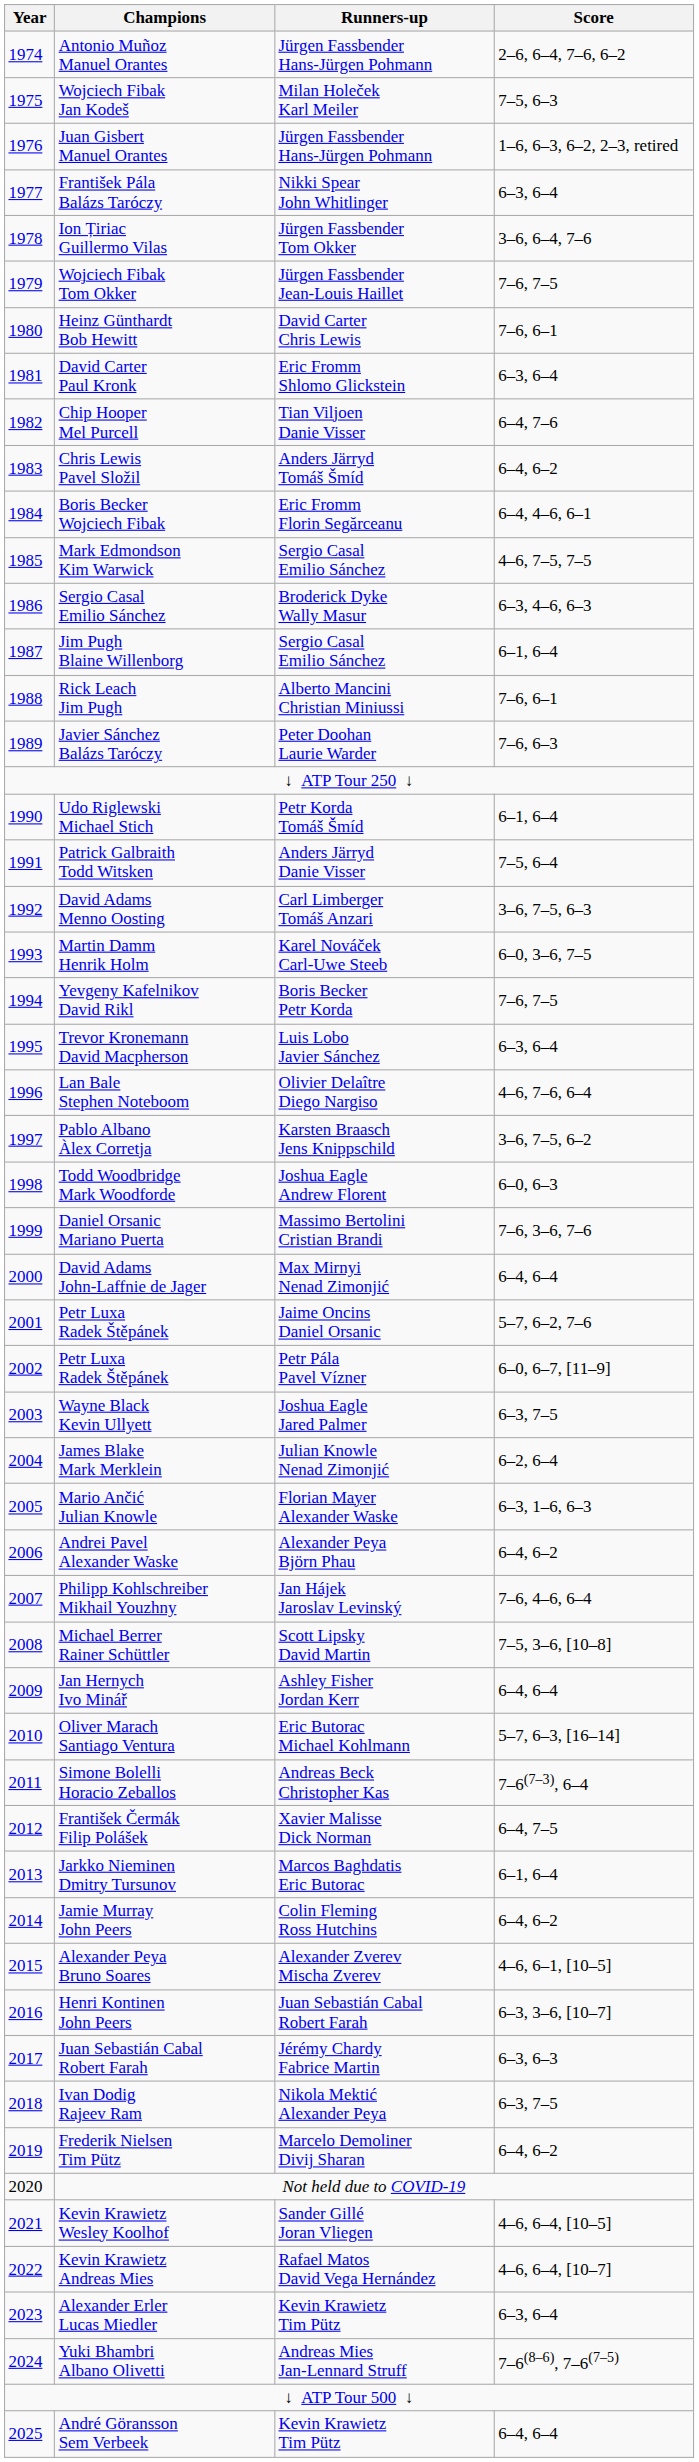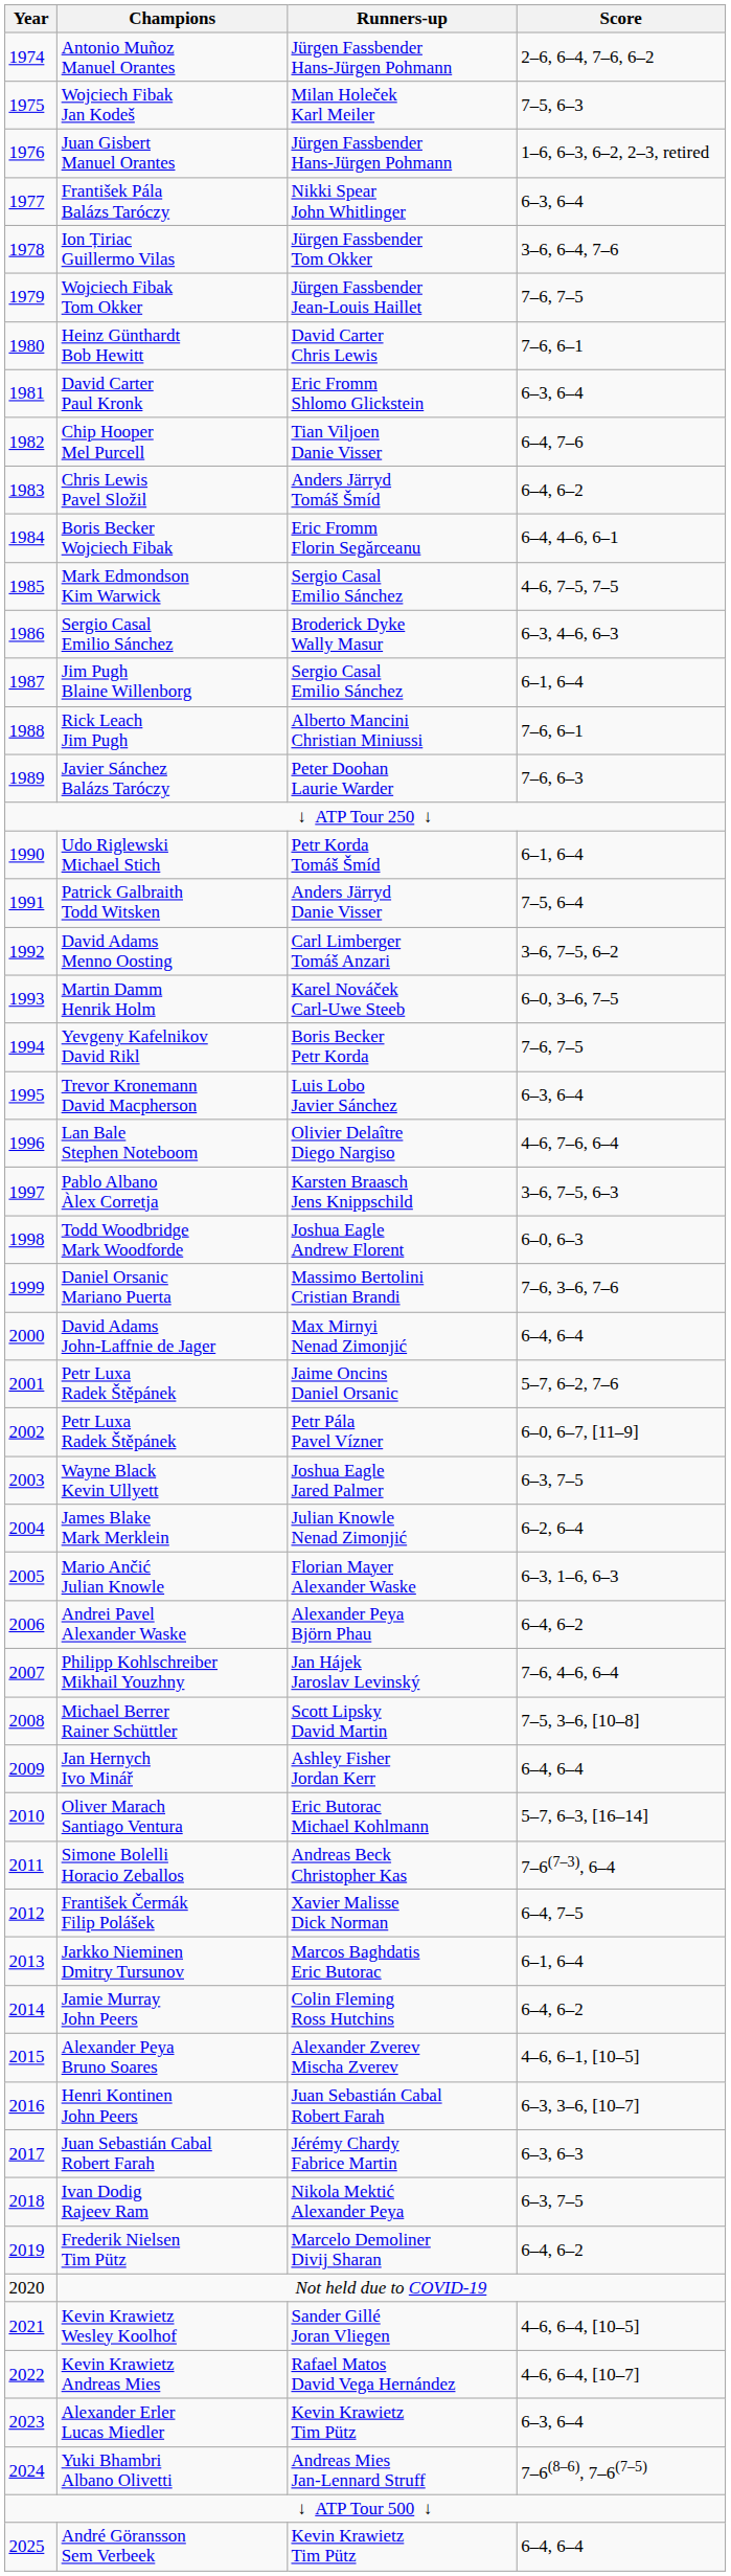 <table class=wikitable>
 <tr>
 <th style="width:40px">Year</th>
 <th style="width:200px">Champions</th>
 <th style="width:200px">Runners-up</th>
 <th style="width:180px" class="unsortable">Score</th>
 </tr>
 <tr>
 <td><a href='#'>1974</a></td>
 <td> <a href='#'>Antonio Muñoz</a><br> <a href='#'>Manuel Orantes</a></td>
 <td> <a href='#'>Jürgen Fassbender</a><br> <a href='#'>Hans-Jürgen Pohmann</a></td>
 <td>2–6, 6–4, 7–6, 6–2</td>
 </tr>
 <tr>
 <td><a href='#'>1975</a></td>
 <td> <a href='#'>Wojciech Fibak</a><br> <a href='#'>Jan Kodeš</a></td>
 <td> <a href='#'>Milan Holeček</a><br> <a href='#'>Karl Meiler</a></td>
 <td>7–5, 6–3</td>
 </tr>
 <tr>
 <td><a href='#'>1976</a></td>
 <td> <a href='#'>Juan Gisbert</a><br> <a href='#'>Manuel Orantes</a></td>
 <td> <a href='#'>Jürgen Fassbender</a><br> <a href='#'>Hans-Jürgen Pohmann</a></td>
 <td>1–6, 6–3, 6–2, 2–3, retired</td>
 </tr>
 <tr>
 <td><a href='#'>1977</a></td>
 <td> <a href='#'>František Pála</a><br> <a href='#'>Balázs Taróczy</a></td>
 <td> <a href='#'>Nikki Spear</a><br> <a href='#'>John Whitlinger</a></td>
 <td>6–3, 6–4</td>
 </tr>
 <tr>
 <td><a href='#'>1978</a></td>
 <td> <a href='#'>Ion Țiriac</a><br> <a href='#'>Guillermo Vilas</a></td>
 <td> <a href='#'>Jürgen Fassbender</a><br> <a href='#'>Tom Okker</a></td>
 <td>3–6, 6–4, 7–6</td>
 </tr>
 <tr>
 <td><a href='#'>1979</a></td>
 <td> <a href='#'>Wojciech Fibak</a><br> <a href='#'>Tom Okker</a></td>
 <td> <a href='#'>Jürgen Fassbender</a><br> <a href='#'>Jean-Louis Haillet</a></td>
 <td>7–6, 7–5</td>
 </tr>
 <tr>
 <td><a href='#'>1980</a></td>
 <td> <a href='#'>Heinz Günthardt</a><br> <a href='#'>Bob Hewitt</a></td>
 <td> <a href='#'>David Carter</a><br> <a href='#'>Chris Lewis</a></td>
 <td>7–6, 6–1</td>
 </tr>
 <tr>
 <td><a href='#'>1981</a></td>
 <td> <a href='#'>David Carter</a><br> <a href='#'>Paul Kronk</a></td>
 <td> <a href='#'>Eric Fromm</a><br> <a href='#'>Shlomo Glickstein</a></td>
 <td>6–3, 6–4</td>
 </tr>
 <tr>
 <td><a href='#'>1982</a></td>
 <td> <a href='#'>Chip Hooper</a><br> <a href='#'>Mel Purcell</a></td>
 <td> <a href='#'>Tian Viljoen</a><br> <a href='#'>Danie Visser</a></td>
 <td>6–4, 7–6</td>
 </tr>
 <tr>
 <td><a href='#'>1983</a></td>
 <td> <a href='#'>Chris Lewis</a><br> <a href='#'>Pavel Složil</a></td>
 <td> <a href='#'>Anders Järryd</a><br> <a href='#'>Tomáš Šmíd</a></td>
 <td>6–4, 6–2</td>
 </tr>
 <tr>
 <td><a href='#'>1984</a></td>
 <td> <a href='#'>Boris Becker</a><br> <a href='#'>Wojciech Fibak</a></td>
 <td> <a href='#'>Eric Fromm</a><br> <a href='#'>Florin Segărceanu</a></td>
 <td>6–4, 4–6, 6–1</td>
 </tr>
 <tr>
 <td><a href='#'>1985</a></td>
 <td> <a href='#'>Mark Edmondson</a><br> <a href='#'>Kim Warwick</a></td>
 <td> <a href='#'>Sergio Casal</a><br> <a href='#'>Emilio Sánchez</a></td>
 <td>4–6, 7–5, 7–5</td>
 </tr>
 <tr>
 <td><a href='#'>1986</a></td>
 <td> <a href='#'>Sergio Casal</a><br> <a href='#'>Emilio Sánchez</a></td>
 <td> <a href='#'>Broderick Dyke</a><br> <a href='#'>Wally Masur</a></td>
 <td>6–3, 4–6, 6–3</td>
 </tr>
 <tr>
 <td><a href='#'>1987</a></td>
 <td> <a href='#'>Jim Pugh</a><br> <a href='#'>Blaine Willenborg</a></td>
 <td> <a href='#'>Sergio Casal</a><br> <a href='#'>Emilio Sánchez</a></td>
 <td>6–1, 6–4</td>
 </tr>
 <tr>
 <td><a href='#'>1988</a></td>
 <td> <a href='#'>Rick Leach</a><br> <a href='#'>Jim Pugh</a></td>
 <td> <a href='#'>Alberto Mancini</a> <br> <a href='#'>Christian Miniussi</a></td>
 <td>7–6, 6–1</td>
 </tr>
 <tr>
 <td><a href='#'>1989</a></td>
 <td> <a href='#'>Javier Sánchez</a><br> <a href='#'>Balázs Taróczy</a></td>
 <td> <a href='#'>Peter Doohan</a><br> <a href='#'>Laurie Warder</a></td>
 <td>7–6, 6–3</td>
 </tr>
 <tr>
 <td colspan=5 align=center>↓  <a href='#'>ATP Tour 250</a>  ↓</td>
 </tr>
 <tr>
 <td><a href='#'>1990</a></td>
 <td> <a href='#'>Udo Riglewski</a><br> <a href='#'>Michael Stich</a></td>
 <td> <a href='#'>Petr Korda</a><br> <a href='#'>Tomáš Šmíd</a></td>
 <td>6–1, 6–4</td>
 </tr>
 <tr>
 <td><a href='#'>1991</a></td>
 <td> <a href='#'>Patrick Galbraith</a><br> <a href='#'>Todd Witsken</a></td>
 <td> <a href='#'>Anders Järryd</a><br> <a href='#'>Danie Visser</a></td>
 <td>7–5, 6–4</td>
 </tr>
 <tr>
 <td><a href='#'>1992</a></td>
 <td> <a href='#'>David Adams</a><br> <a href='#'>Menno Oosting</a></td>
 <td> <a href='#'>Carl Limberger</a><br> <a href='#'>Tomáš Anzari</a></td>
-<td>3–6, 7–5, 6–3</td>
+<td>3–6, 7–5, 6–2</td>
 </tr>
 <tr>
 <td><a href='#'>1993</a></td>
 <td> <a href='#'>Martin Damm</a><br> <a href='#'>Henrik Holm</a></td>
 <td> <a href='#'>Karel Nováček</a><br> <a href='#'>Carl-Uwe Steeb</a></td>
 <td>6–0, 3–6, 7–5</td>
 </tr>
 <tr>
 <td><a href='#'>1994</a></td>
 <td> <a href='#'>Yevgeny Kafelnikov</a><br> <a href='#'>David Rikl</a></td>
 <td> <a href='#'>Boris Becker</a><br> <a href='#'>Petr Korda</a></td>
 <td>7–6, 7–5</td>
 </tr>
 <tr>
 <td><a href='#'>1995</a></td>
 <td> <a href='#'>Trevor Kronemann</a><br> <a href='#'>David Macpherson</a></td>
 <td> <a href='#'>Luis Lobo</a><br> <a href='#'>Javier Sánchez</a></td>
 <td>6–3, 6–4</td>
 </tr>
 <tr>
 <td><a href='#'>1996</a></td>
 <td> <a href='#'>Lan Bale</a><br> <a href='#'>Stephen Noteboom</a></td>
 <td> <a href='#'>Olivier Delaître</a><br> <a href='#'>Diego Nargiso</a></td>
 <td>4–6, 7–6, 6–4</td>
 </tr>
 <tr>
 <td><a href='#'>1997</a></td>
 <td> <a href='#'>Pablo Albano</a><br> <a href='#'>Àlex Corretja</a></td>
 <td> <a href='#'>Karsten Braasch</a><br> <a href='#'>Jens Knippschild</a></td>
-<td>3–6, 7–5, 6–2</td>
+<td>3–6, 7–5, 6–3</td>
 </tr>
 <tr>
 <td><a href='#'>1998</a></td>
 <td> <a href='#'>Todd Woodbridge</a><br> <a href='#'>Mark Woodforde</a></td>
 <td> <a href='#'>Joshua Eagle</a><br> <a href='#'>Andrew Florent</a></td>
 <td>6–0, 6–3</td>
 </tr>
 <tr>
 <td><a href='#'>1999</a></td>
 <td> <a href='#'>Daniel Orsanic</a><br> <a href='#'>Mariano Puerta</a></td>
 <td> <a href='#'>Massimo Bertolini</a><br> <a href='#'>Cristian Brandi</a></td>
 <td>7–6, 3–6, 7–6</td>
 </tr>
 <tr>
 <td><a href='#'>2000</a></td>
 <td> <a href='#'>David Adams</a><br> <a href='#'>John-Laffnie de Jager</a></td>
 <td> <a href='#'>Max Mirnyi</a><br> <a href='#'>Nenad Zimonjić</a></td>
 <td>6–4, 6–4</td>
 </tr>
 <tr>
 <td><a href='#'>2001</a></td>
 <td> <a href='#'>Petr Luxa</a><br> <a href='#'>Radek Štěpánek</a></td>
 <td> <a href='#'>Jaime Oncins</a><br> <a href='#'>Daniel Orsanic</a></td>
 <td>5–7, 6–2, 7–6</td>
 </tr>
 <tr>
 <td><a href='#'>2002</a></td>
 <td> <a href='#'>Petr Luxa</a><br> <a href='#'>Radek Štěpánek</a></td>
 <td> <a href='#'>Petr Pála</a><br> <a href='#'>Pavel Vízner</a></td>
 <td>6–0, 6–7, [11–9]</td>
 </tr>
 <tr>
 <td><a href='#'>2003</a></td>
 <td> <a href='#'>Wayne Black</a><br> <a href='#'>Kevin Ullyett</a></td>
 <td> <a href='#'>Joshua Eagle</a><br> <a href='#'>Jared Palmer</a></td>
 <td>6–3, 7–5</td>
 </tr>
 <tr>
 <td><a href='#'>2004</a></td>
 <td> <a href='#'>James Blake</a><br> <a href='#'>Mark Merklein</a></td>
 <td> <a href='#'>Julian Knowle</a><br> <a href='#'>Nenad Zimonjić</a></td>
 <td>6–2, 6–4</td>
 </tr>
 <tr>
 <td><a href='#'>2005</a></td>
 <td> <a href='#'>Mario Ančić</a><br> <a href='#'>Julian Knowle</a></td>
 <td> <a href='#'>Florian Mayer</a><br> <a href='#'>Alexander Waske</a></td>
 <td>6–3, 1–6, 6–3</td>
 </tr>
 <tr>
 <td><a href='#'>2006</a></td>
 <td> <a href='#'>Andrei Pavel</a><br> <a href='#'>Alexander Waske</a></td>
 <td> <a href='#'>Alexander Peya</a><br> <a href='#'>Björn Phau</a></td>
 <td>6–4, 6–2</td>
 </tr>
 <tr>
 <td><a href='#'>2007</a></td>
 <td> <a href='#'>Philipp Kohlschreiber</a><br> <a href='#'>Mikhail Youzhny</a></td>
 <td> <a href='#'>Jan Hájek</a><br> <a href='#'>Jaroslav Levinský</a></td>
 <td>7–6, 4–6, 6–4</td>
 </tr>
 <tr>
 <td><a href='#'>2008</a></td>
 <td> <a href='#'>Michael Berrer</a><br> <a href='#'>Rainer Schüttler</a></td>
 <td> <a href='#'>Scott Lipsky</a><br> <a href='#'>David Martin</a></td>
 <td>7–5, 3–6, [10–8]</td>
 </tr>
 <tr>
 <td><a href='#'>2009</a></td>
 <td> <a href='#'>Jan Hernych</a><br>  <a href='#'>Ivo Minář</a></td>
 <td> <a href='#'>Ashley Fisher</a><br>  <a href='#'>Jordan Kerr</a></td>
 <td>6–4, 6–4</td>
 </tr>
 <tr>
 <td><a href='#'>2010</a></td>
 <td> <a href='#'>Oliver Marach</a><br>  <a href='#'>Santiago Ventura</a></td>
 <td> <a href='#'>Eric Butorac</a><br>  <a href='#'>Michael Kohlmann</a></td>
 <td>5–7, 6–3, [16–14]</td>
 </tr>
 <tr>
 <td><a href='#'>2011</a></td>
 <td> <a href='#'>Simone Bolelli</a> <br>  <a href='#'>Horacio Zeballos</a></td>
 <td> <a href='#'>Andreas Beck</a> <br>  <a href='#'>Christopher Kas</a></td>
 <td>7–6<sup>(7–3)</sup>, 6–4</td>
 </tr>
 <tr>
 <td><a href='#'>2012</a></td>
 <td> <a href='#'>František Čermák</a> <br>  <a href='#'>Filip Polášek</a></td>
 <td> <a href='#'>Xavier Malisse</a> <br>  <a href='#'>Dick Norman</a></td>
 <td>6–4, 7–5</td>
 </tr>
 <tr>
 <td><a href='#'>2013</a></td>
 <td> <a href='#'>Jarkko Nieminen</a> <br>  <a href='#'>Dmitry Tursunov</a></td>
 <td> <a href='#'>Marcos Baghdatis</a> <br>  <a href='#'>Eric Butorac</a></td>
 <td>6–1, 6–4</td>
 </tr>
 <tr>
 <td><a href='#'>2014</a></td>
 <td> <a href='#'>Jamie Murray</a> <br> <a href='#'>John Peers</a></td>
 <td> <a href='#'>Colin Fleming</a><br>  <a href='#'>Ross Hutchins</a></td>
 <td>6–4, 6–2</td>
 </tr>
 <tr>
 <td><a href='#'>2015</a></td>
 <td> <a href='#'>Alexander Peya</a> <br> <a href='#'>Bruno Soares</a></td>
 <td> <a href='#'>Alexander Zverev</a><br>  <a href='#'>Mischa Zverev</a></td>
 <td>4–6, 6–1, [10–5]</td>
 </tr>
 <tr>
 <td><a href='#'>2016</a></td>
 <td> <a href='#'>Henri Kontinen</a><br> <a href='#'>John Peers</a></td>
 <td> <a href='#'>Juan Sebastián Cabal</a><br> <a href='#'>Robert Farah</a></td>
 <td>6–3, 3–6, [10–7]</td>
 </tr>
 <tr>
 <td><a href='#'>2017</a></td>
 <td> <a href='#'>Juan Sebastián Cabal</a><br> <a href='#'>Robert Farah</a></td>
 <td> <a href='#'>Jérémy Chardy</a><br> <a href='#'>Fabrice Martin</a></td>
 <td>6–3, 6–3</td>
 </tr>
 <tr>
 <td><a href='#'>2018</a></td>
 <td> <a href='#'>Ivan Dodig</a><br> <a href='#'>Rajeev Ram</a></td>
 <td> <a href='#'>Nikola Mektić</a><br> <a href='#'>Alexander Peya</a></td>
 <td>6–3, 7–5</td>
 </tr>
 <tr>
 <td><a href='#'>2019</a></td>
 <td> <a href='#'>Frederik Nielsen</a><br> <a href='#'>Tim Pütz</a></td>
 <td> <a href='#'>Marcelo Demoliner</a> <br>   <a href='#'>Divij Sharan</a></td>
 <td>6–4, 6–2</td>
 </tr>
 <tr>
 <td style=background:>2020</td>
 <td colspan=3 align=center style=background:><em>Not held due to <a href='#'>COVID-19</a></em></td>
 </tr>
 <tr>
 <td><a href='#'>2021</a></td>
 <td> <a href='#'>Kevin Krawietz</a><br> <a href='#'>Wesley Koolhof</a></td>
 <td> <a href='#'>Sander Gillé</a> <br>  <a href='#'>Joran Vliegen</a></td>
 <td>4–6, 6–4, [10–5]</td>
 </tr>
 <tr>
 <td><a href='#'>2022</a></td>
 <td> <a href='#'>Kevin Krawietz</a><br> <a href='#'>Andreas Mies</a></td>
 <td> <a href='#'>Rafael Matos</a> <br>  <a href='#'>David Vega Hernández</a></td>
 <td>4–6, 6–4, [10–7]</td>
 </tr>
 <tr>
 <td><a href='#'>2023</a></td>
 <td> <a href='#'>Alexander Erler</a><br> <a href='#'>Lucas Miedler</a></td>
 <td> <a href='#'>Kevin Krawietz</a><br> <a href='#'>Tim Pütz</a></td>
 <td>6–3, 6–4</td>
 </tr>
 <tr>
 <td><a href='#'>2024</a></td>
 <td> <a href='#'>Yuki Bhambri</a> <br>  <a href='#'>Albano Olivetti</a></td>
 <td> <a href='#'>Andreas Mies</a> <br>  <a href='#'>Jan-Lennard Struff</a></td>
 <td>7–6<sup>(8–6)</sup>, 7–6<sup>(7–5)</sup></td>
 </tr>
 <tr>
 <td colspan=5 align=center>↓  <a href='#'>ATP Tour 500</a>  ↓</td>
 </tr>
 <tr>
 <td><a href='#'>2025</a></td>
 <td> <a href='#'>André Göransson</a> <br>  <a href='#'>Sem Verbeek</a></td>
 <td> <a href='#'>Kevin Krawietz</a> <br>  <a href='#'>Tim Pütz</a></td>
 <td>6–4, 6–4</td>
 </tr>
 </table>
